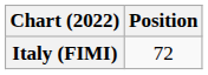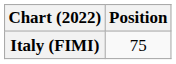 <table class="wikitable plainrowheaders" style="text-align:center;">
 <tr>
 <th>Chart (2022)</th>
 <th>Position</th>
 </tr>
 <tr>
 <th scope="row">Italy (FIMI)</th>
-<td>72</td>
+<td>75</td>
 </tr>
 </table>
